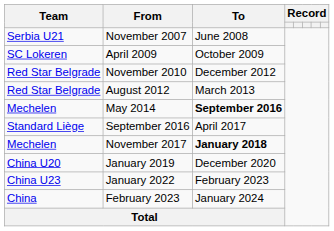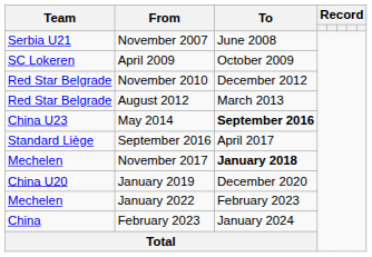 <table class=wikitable style="text-align: center">
 <tr>
 <th rowspan=2>Team</th>
 <th rowspan=2>From</th>
 <th rowspan=2>To</th>
 <th colspan=5>Record</th>
 </tr>
 <tr>
 <th></th>
 <th></th>
 <th></th>
 <th></th>
 <th></th>
 </tr>
 <tr>
 <td align=left><a href='#'>Serbia U21</a></td>
 <td align=left>November 2007</td>
 <td align=left>June 2008<br></td>
 </tr>
 <tr>
 <td align=left><a href='#'>SC Lokeren</a></td>
 <td align=left>April 2009</td>
 <td align=left>October 2009<br></td>
 </tr>
 <tr>
 <td align=left><a href='#'>Red Star Belgrade</a></td>
 <td align=left>November 2010</td>
 <td align=left>December 2012<br></td>
 </tr>
 <tr>
 <td align=left><a href='#'>Red Star Belgrade</a></td>
 <td align=left>August 2012</td>
 <td align=left>March 2013<br></td>
 </tr>
 <tr>
-<td align=left><a href='#'>Mechelen</a></td>
+<td align=left><a href='#'>China U23</a></td>
 <td align=left>May 2014</td>
 <td align=left><strong>September 2016<br></strong></td>
 </tr>
 <tr>
 <td align=left><a href='#'>Standard Liège</a></td>
 <td align=left>September 2016</td>
 <td align=left>April 2017<br></td>
 </tr>
 <tr>
 <td align=left><a href='#'>Mechelen</a></td>
 <td align=left>November 2017</td>
 <td align=left><strong>January 2018<br></strong></td>
 </tr>
 <tr>
 <td align=left><a href='#'>China U20</a></td>
 <td align=left>January 2019</td>
 <td align=left>December 2020<br></td>
 </tr>
 <tr>
-<td align=left><a href='#'>China U23</a></td>
+<td align=left><a href='#'>Mechelen</a></td>
 <td align=left>January 2022</td>
 <td align=left>February 2023<br></td>
 </tr>
 <tr>
 <td align=left><a href='#'>China</a></td>
 <td align=left>February 2023</td>
 <td align=left>January 2024<br></td>
 </tr>
 <tr>
 <th colspan=3>Total<br></th>
 </tr>
 </table>
